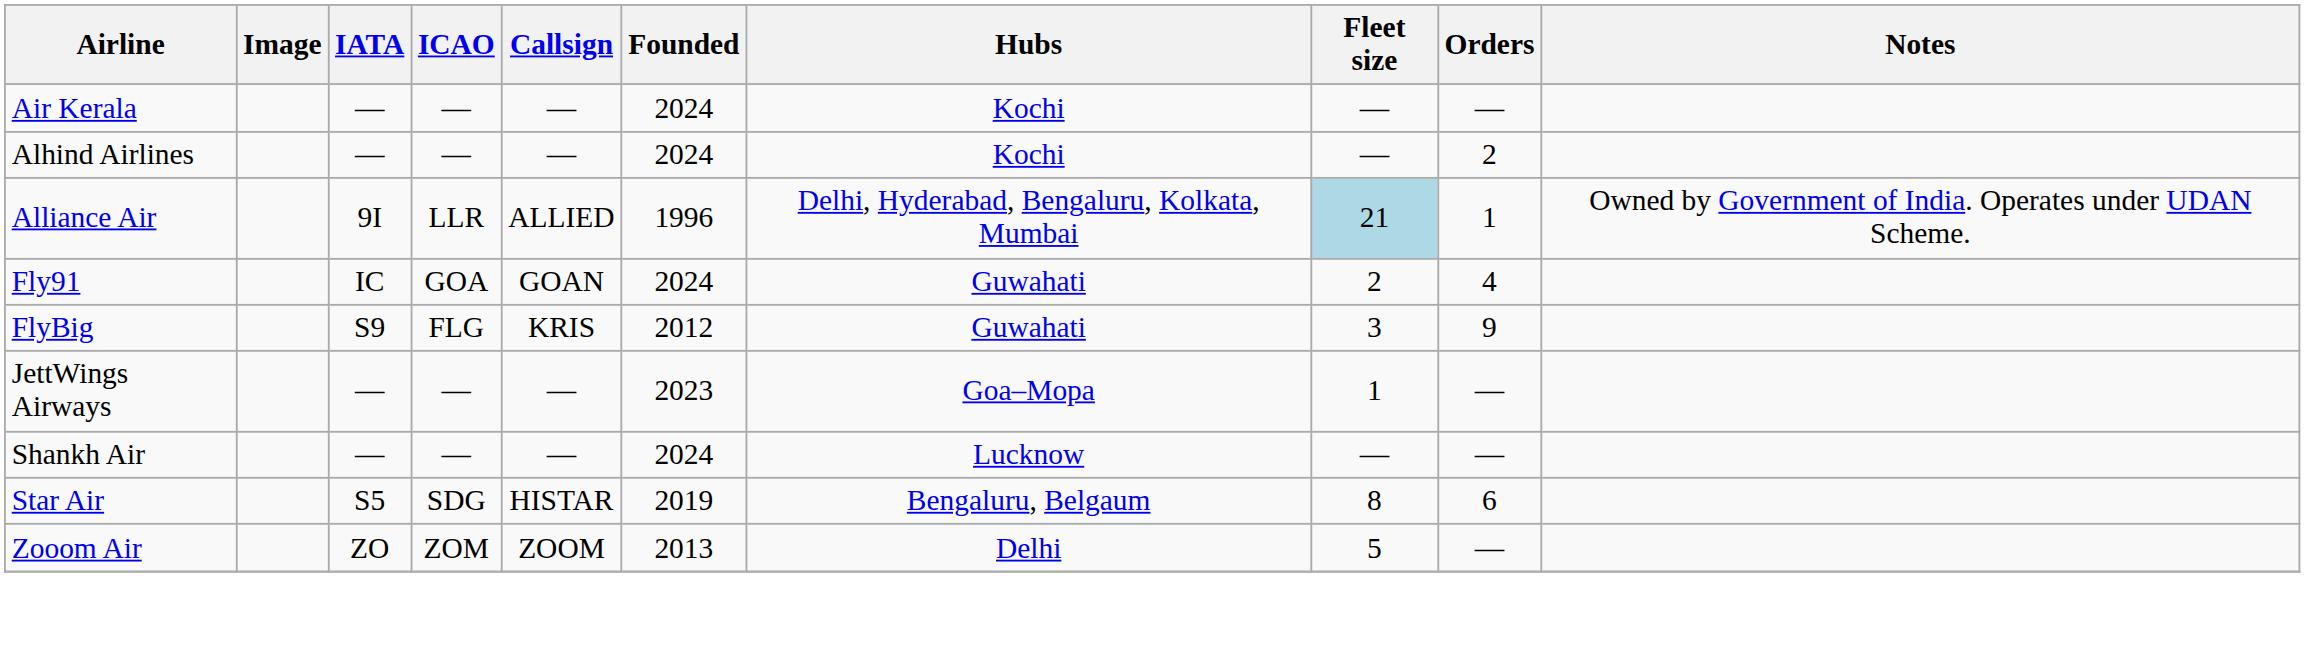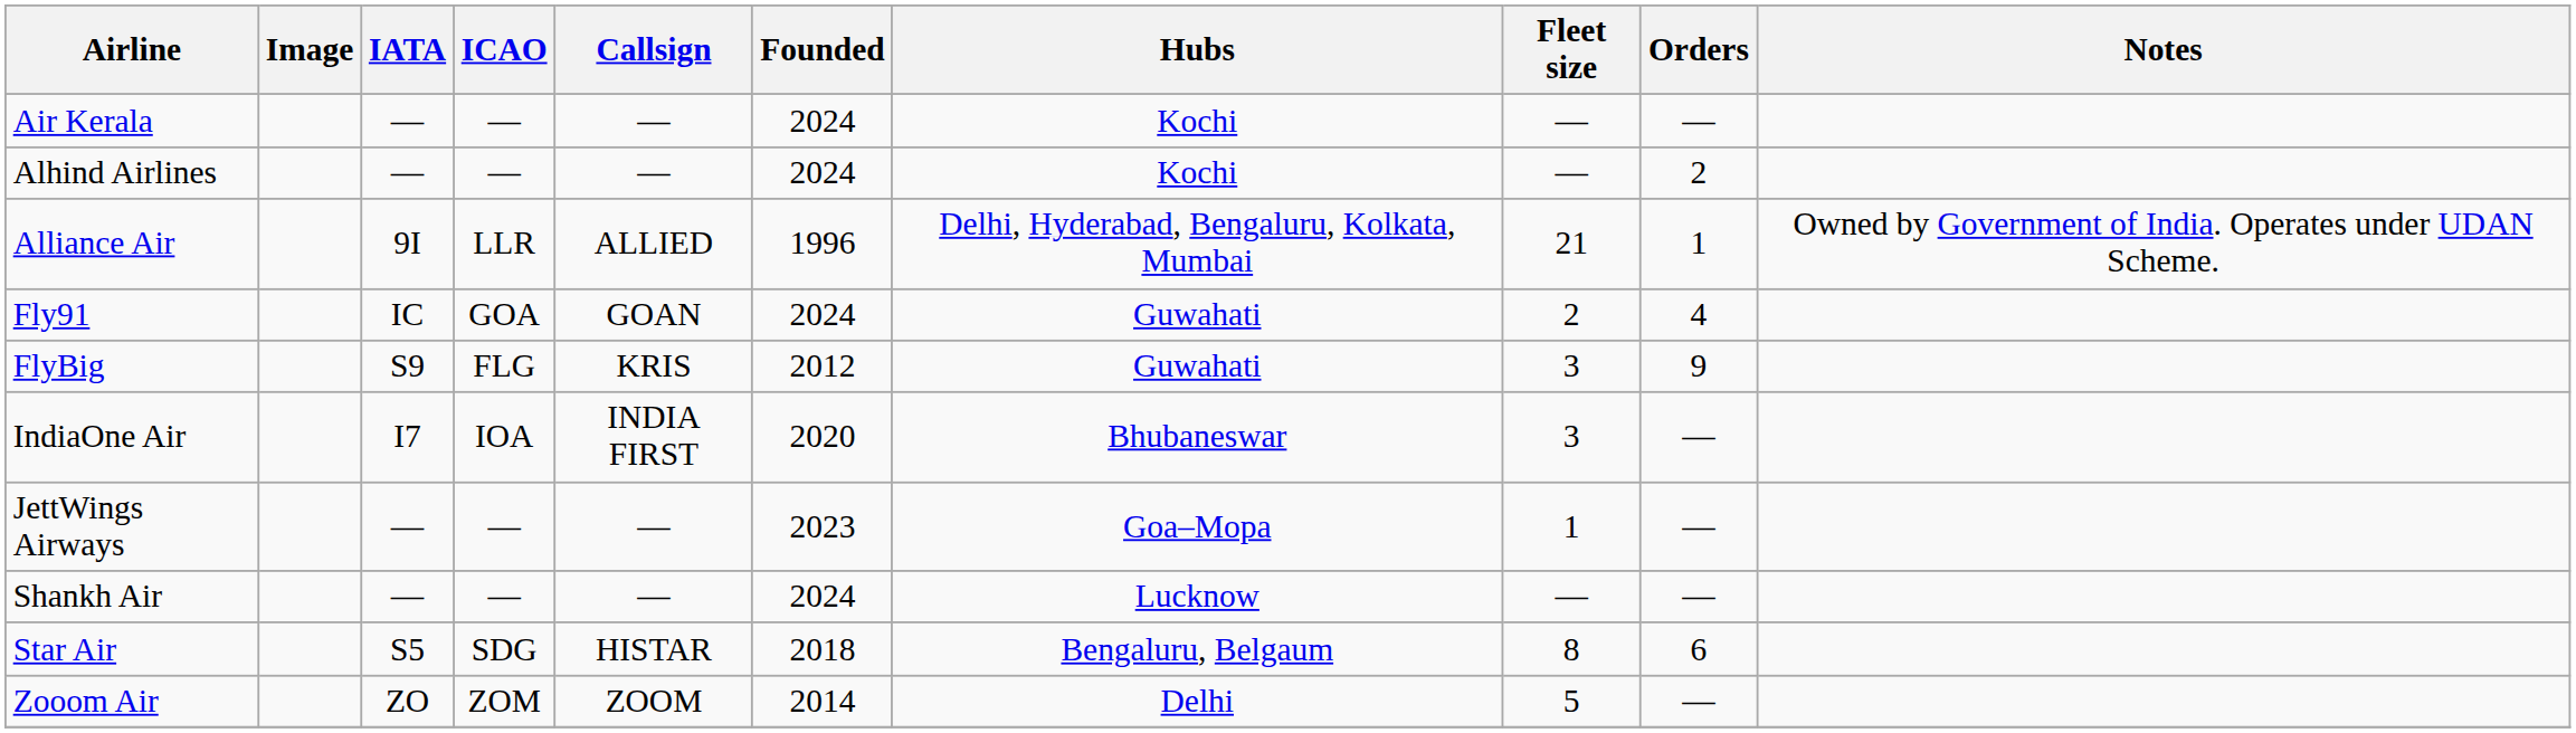 <table class="wikitable sortable sticky-header sort-under">
 <tr>
 <th>Airline</th>
 <th>Image</th>
 <th><a href='#'>IATA</a></th>
 <th><a href='#'>ICAO</a></th>
 <th><a href='#'>Callsign</a></th>
 <th>Founded</th>
 <th>Hubs</th>
 <th>Fleet size</th>
 <th>Orders</th>
 <th>Notes</th>
 </tr>
 <tr>
 <td><a href='#'>Air Kerala</a></td>
 <td></td>
 <td align="center">—</td>
 <td align="center">—</td>
 <td align="center">—</td>
 <td align="center">2024</td>
 <td align="center"><a href='#'>Kochi</a></td>
 <td align="center">—</td>
 <td align="center">—</td>
 <td></td>
 </tr>
 <tr>
 <td>Alhind Airlines</td>
 <td></td>
 <td align="center">—</td>
 <td align="center">—</td>
 <td align="center">—</td>
 <td align="center">2024</td>
 <td align="center"><a href='#'>Kochi</a></td>
 <td align="center">—</td>
 <td align="center">2</td>
 <td></td>
 </tr>
 <tr>
 <td><a href='#'>Alliance Air</a></td>
 <td></td>
 <td align="center">9I</td>
 <td align="center">LLR</td>
 <td align="center">ALLIED</td>
 <td align="center">1996</td>
 <td align="center"><a href='#'>Delhi</a>, <a href='#'>Hyderabad</a>, <a href='#'>Bengaluru</a>, <a href='#'>Kolkata</a>, <a href='#'>Mumbai</a></td>
-<td align="center" style="background: lightblue;">21</td>
+<td align="center">21</td>
 <td align="center">1</td>
 <td align="center">Owned by <a href='#'>Government of India</a>. Operates under <a href='#'>UDAN</a> Scheme.</td>
 </tr>
 <tr>
 <td><a href='#'>Fly91</a></td>
 <td></td>
 <td align="center">IC</td>
 <td align="center">GOA</td>
 <td align="center">GOAN</td>
 <td align="center">2024</td>
 <td align="center"><a href='#'>Guwahati</a></td>
 <td align="center">2</td>
 <td align="center">4</td>
 <td></td>
 </tr>
 <tr>
 <td><a href='#'>FlyBig</a></td>
 <td></td>
 <td align="center">S9</td>
 <td align="center">FLG</td>
 <td align="center">KRIS</td>
 <td align="center">2012</td>
 <td align="center"><a href='#'>Guwahati</a></td>
 <td align="center">3</td>
 <td align="center">9</td>
+<td></td>
+</tr>
+<tr>
+<td>IndiaOne Air</td>
+<td></td>
+<td align="center">I7</td>
+<td align="center">IOA</td>
+<td align="center">INDIA FIRST</td>
+<td align="center">2020</td>
+<td align="center"><a href='#'>Bhubaneswar</a></td>
+<td align="center">3</td>
+<td align="center">—</td>
 <td></td>
 </tr>
 <tr>
 <td>JettWings Airways</td>
 <td></td>
 <td align="center">—</td>
 <td align="center">—</td>
 <td align="center">—</td>
 <td align="center">2023</td>
 <td align="center"><a href='#'>Goa–Mopa</a></td>
 <td align="center">1</td>
 <td align="center">—</td>
 <td></td>
 </tr>
 <tr>
 <td>Shankh Air</td>
 <td></td>
 <td align="center">—</td>
 <td align="center">—</td>
 <td align="center">—</td>
 <td align="center">2024</td>
 <td align="center"><a href='#'>Lucknow</a></td>
 <td align="center">—</td>
 <td align="center">—</td>
 <td></td>
 </tr>
 <tr>
 <td><a href='#'>Star Air</a></td>
 <td></td>
 <td align="center">S5</td>
 <td align="center">SDG</td>
 <td align="center">HISTAR</td>
-<td align="center">2019</td>
+<td align="center">2018</td>
 <td align="center"><a href='#'>Bengaluru</a>, <a href='#'>Belgaum</a></td>
 <td align="center">8</td>
 <td align="center">6</td>
 <td></td>
 </tr>
 <tr>
 <td><a href='#'>Zooom Air</a></td>
 <td></td>
 <td align="center">ZO</td>
 <td align="center">ZOM</td>
 <td align="center">ZOOM</td>
-<td align="center">2013</td>
+<td align="center">2014</td>
 <td align="center"><a href='#'>Delhi</a></td>
 <td align="center">5</td>
 <td align="center">—</td>
 <td></td>
 </tr>
 <tr>
 </tr>
 </table>
